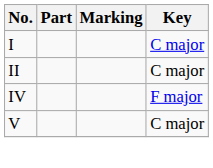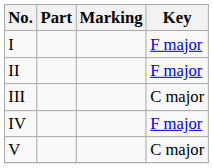 <table class="wikitable plainrowheaders">
 <tr>
 <th scope="col">No.</th>
 <th scope="col">Part</th>
 <th scope="col">Marking</th>
 <th scope="col">Key</th>
 </tr>
 <tr>
 <td>I</td>
 <td style="text-align: center;"></td>
 <td></td>
-<td><a href='#'>C major</a></td>
+<td><a href='#'>F major</a></td>
 </tr>
 <tr>
 <td>II</td>
+<td style="text-align: center;"></td>
+<td></td>
+<td><a href='#'>F major</a></td>
+</tr>
+<tr>
+<td>III</td>
 <td style="text-align: center;"></td>
 <td></td>
 <td>C major</td>
 </tr>
 <tr>
 <td>IV</td>
 <td></td>
 <td></td>
 <td><a href='#'>F major</a></td>
 </tr>
 <tr>
 <td>V</td>
 <td style="text-align: center;"></td>
 <td></td>
 <td>C major</td>
 </tr>
 <tr>
 </tr>
 </table>
